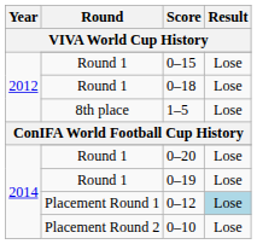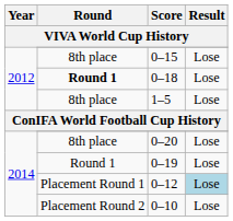 <table class="wikitable" style="text-align: center;">
 <tr>
 <th>Year</th>
 <th>Round</th>
 <th>Score</th>
 <th>Result</th>
 </tr>
 <tr>
 <th colspan=4>VIVA World Cup History</th>
 </tr>
 <tr>
 <td rowspan=4><a href='#'>2012</a></td>
 </tr>
 <tr>
-<td>Round 1</td>
+<td>8th place</td>
 <td align="left"> 0–15 </td>
 <td>Lose</td>
 </tr>
 <tr>
-<td>Round 1</td>
+<td><strong>Round 1</strong></td>
 <td align="left"> 0–18 </td>
 <td>Lose</td>
 </tr>
 <tr>
 <td>8th place</td>
 <td align="left"> 1–5 </td>
 <td>Lose</td>
 </tr>
 <tr>
 <th colspan=4>ConIFA World Football Cup History</th>
 </tr>
 <tr>
 <td rowspan=5><a href='#'>2014</a></td>
 </tr>
 <tr>
-<td>Round 1</td>
+<td>8th place</td>
 <td align="left"> 0–20 </td>
 <td>Lose</td>
 </tr>
 <tr>
 <td>Round 1</td>
 <td align="left"> 0–19 </td>
 <td>Lose</td>
 </tr>
 <tr>
 <td>Placement Round 1</td>
 <td align="left"> 0–12 </td>
 <td style="background: lightblue;">Lose</td>
 </tr>
 <tr>
 <td>Placement Round 2</td>
 <td align="left"> 0–10 </td>
 <td>Lose</td>
 </tr>
 </table>
